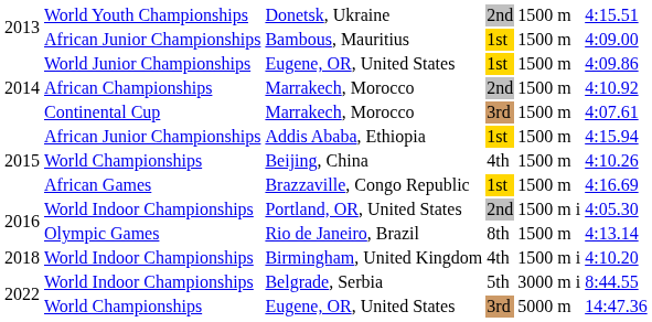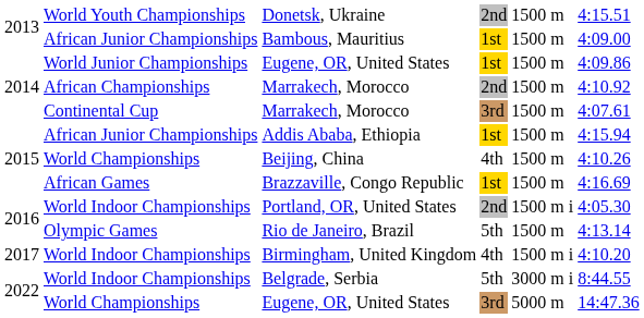 <table>
 <tr>
 <td rowspan=2>2013</td>
 <td><a href='#'>World Youth Championships</a></td>
 <td><a href='#'>Donetsk</a>, Ukraine</td>
 <td bgcolor=silver>2nd</td>
 <td>1500 m</td>
 <td><a href='#'>4:15.51</a></td>
 </tr>
 <tr>
 <td><a href='#'>African Junior Championships</a></td>
 <td><a href='#'>Bambous</a>, Mauritius</td>
 <td bgcolor=gold>1st</td>
 <td>1500 m</td>
 <td><a href='#'>4:09.00</a></td>
 </tr>
 <tr>
 <td rowspan=3>2014</td>
 <td><a href='#'>World Junior Championships</a></td>
 <td><a href='#'>Eugene, OR</a>, United States</td>
 <td bgcolor=gold>1st</td>
 <td>1500 m</td>
 <td><a href='#'>4:09.86</a></td>
 </tr>
 <tr>
 <td><a href='#'>African Championships</a></td>
 <td><a href='#'>Marrakech</a>, Morocco</td>
 <td bgcolor=silver>2nd</td>
 <td>1500 m</td>
 <td><a href='#'>4:10.92</a></td>
 </tr>
 <tr>
 <td><a href='#'>Continental Cup</a></td>
 <td><a href='#'>Marrakech</a>, Morocco</td>
 <td bgcolor=cc9966>3rd</td>
 <td>1500 m</td>
 <td><a href='#'>4:07.61</a></td>
 </tr>
 <tr>
 <td rowspan=3>2015</td>
 <td><a href='#'>African Junior Championships</a></td>
 <td><a href='#'>Addis Ababa</a>, Ethiopia</td>
 <td bgcolor=gold>1st</td>
 <td>1500 m</td>
 <td><a href='#'>4:15.94</a></td>
 </tr>
 <tr>
 <td><a href='#'>World Championships</a></td>
 <td><a href='#'>Beijing</a>, China</td>
 <td>4th</td>
 <td>1500 m</td>
 <td><a href='#'>4:10.26</a></td>
 </tr>
 <tr>
 <td><a href='#'>African Games</a></td>
 <td><a href='#'>Brazzaville</a>, Congo Republic</td>
 <td bgcolor=gold>1st</td>
 <td>1500 m</td>
 <td><a href='#'>4:16.69</a></td>
 </tr>
 <tr>
 <td rowspan=2>2016</td>
 <td><a href='#'>World Indoor Championships</a></td>
 <td><a href='#'>Portland, OR</a>, United States</td>
 <td bgcolor=silver>2nd</td>
 <td>1500 m i</td>
 <td><a href='#'>4:05.30</a></td>
 </tr>
 <tr>
 <td><a href='#'>Olympic Games</a></td>
 <td><a href='#'>Rio de Janeiro</a>, Brazil</td>
-<td>8th</td>
+<td>5th</td>
 <td>1500 m</td>
 <td><a href='#'>4:13.14</a></td>
 </tr>
 <tr>
-<td>2018</td>
+<td>2017</td>
 <td><a href='#'>World Indoor Championships</a></td>
 <td><a href='#'>Birmingham</a>, United Kingdom</td>
 <td>4th</td>
 <td>1500 m i</td>
 <td><a href='#'>4:10.20</a></td>
 </tr>
 <tr>
 <td rowspan=2>2022</td>
 <td><a href='#'>World Indoor Championships</a></td>
 <td><a href='#'>Belgrade</a>, Serbia</td>
 <td>5th</td>
 <td>3000 m i</td>
 <td><a href='#'>8:44.55</a></td>
 </tr>
 <tr>
 <td><a href='#'>World Championships</a></td>
 <td><a href='#'>Eugene, OR</a>, United States</td>
 <td bgcolor="cc9966">3rd</td>
 <td>5000 m</td>
 <td><a href='#'>14:47.36</a></td>
 </tr>
 </table>
